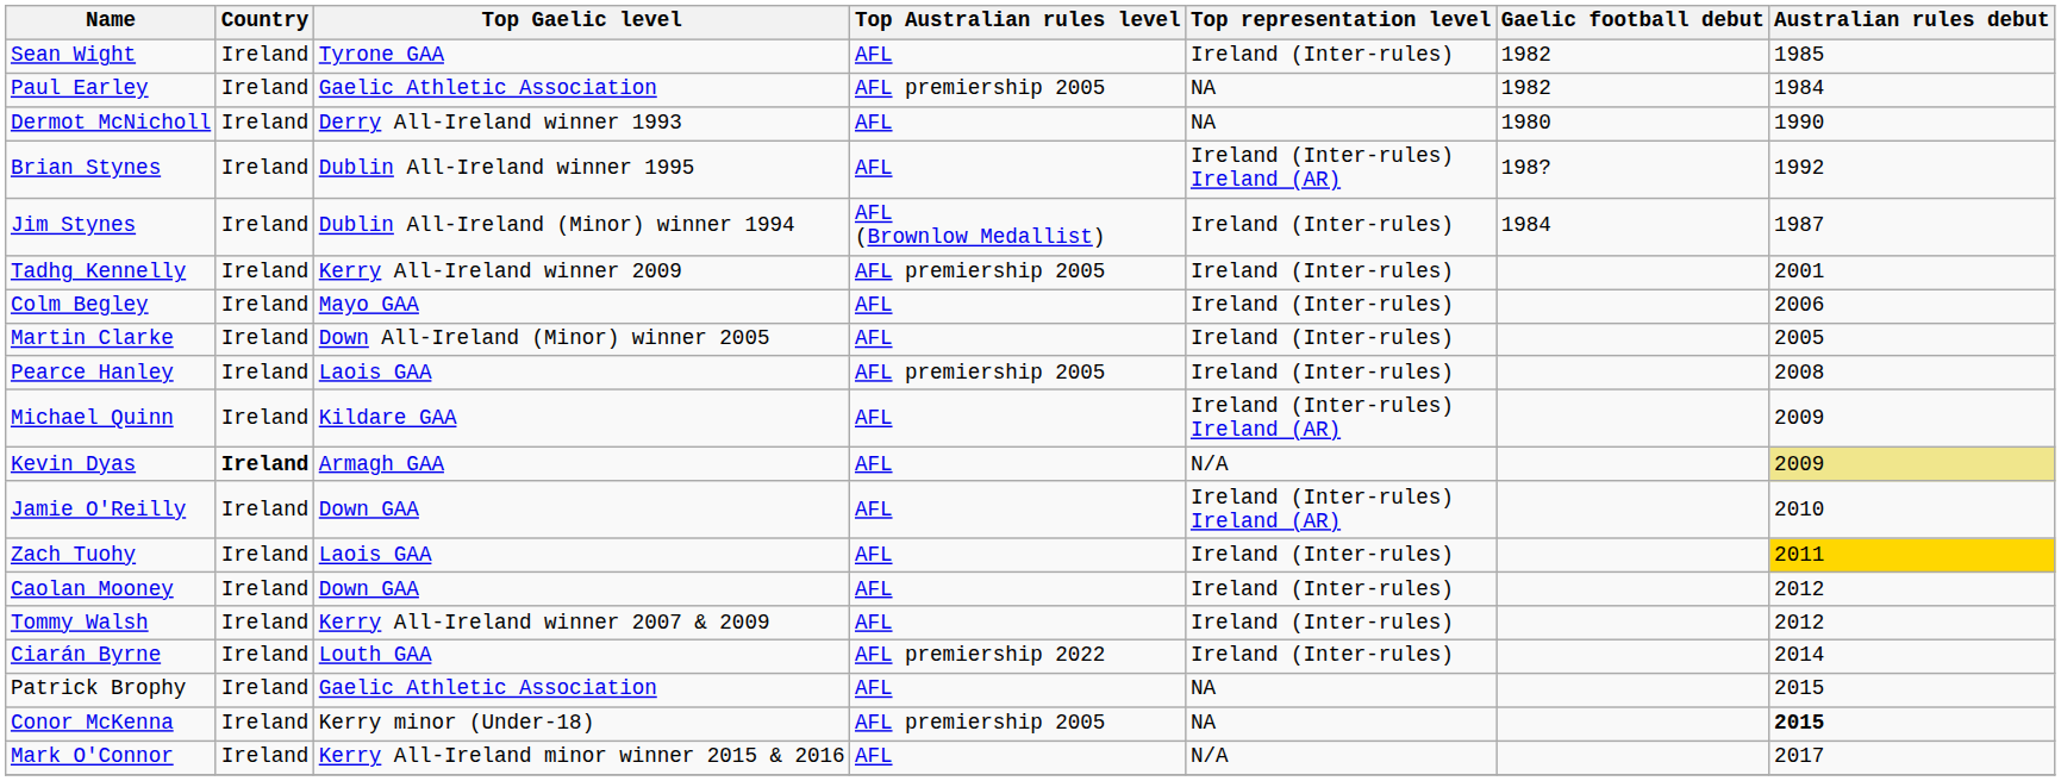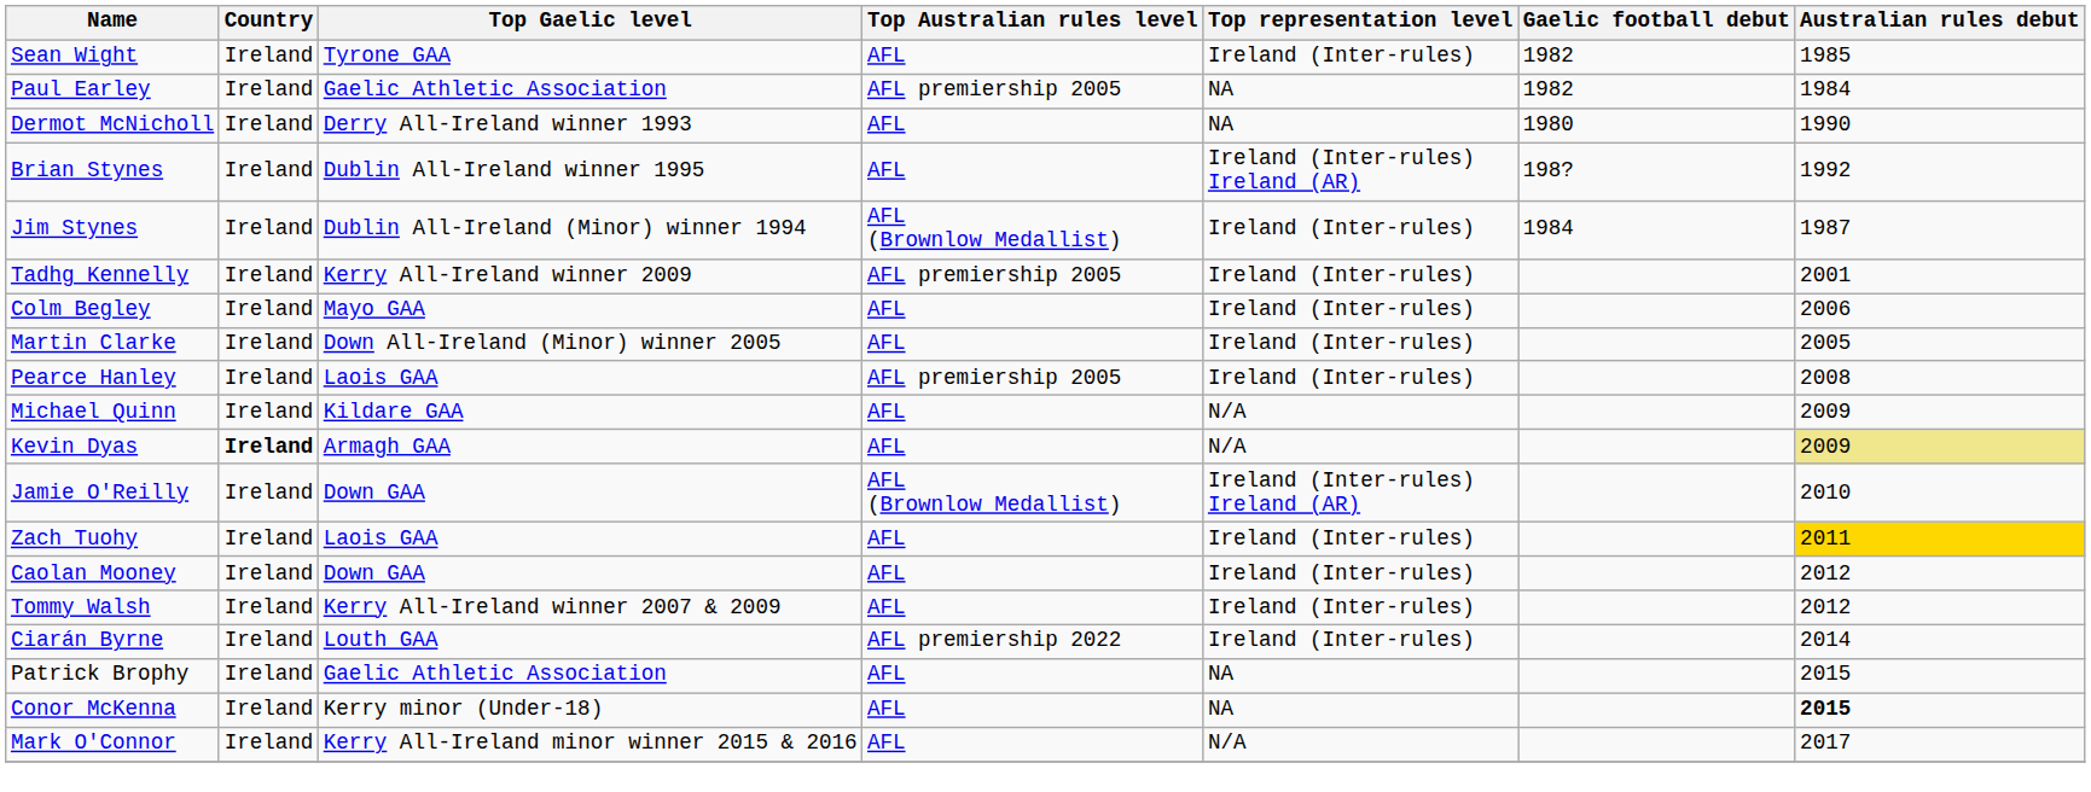 <table class="wikitable" style="font-size: 95%;">
 <tr>
 <th>Name</th>
 <th>Country</th>
 <th>Top Gaelic level</th>
 <th>Top Australian rules level</th>
 <th>Top representation level</th>
 <th>Gaelic football debut</th>
 <th>Australian rules debut</th>
 </tr>
 <tr>
 <td><a href='#'>Sean Wight</a></td>
 <td>Ireland</td>
 <td><a href='#'>Tyrone GAA</a></td>
 <td><a href='#'>AFL</a></td>
 <td>Ireland (Inter-rules)</td>
 <td>1982</td>
 <td>1985</td>
 </tr>
 <tr>
 <td><a href='#'>Paul Earley</a></td>
 <td>Ireland</td>
 <td><a href='#'>Gaelic Athletic Association</a></td>
 <td><a href='#'>AFL</a> premiership 2005</td>
 <td>NA</td>
 <td>1982</td>
 <td>1984</td>
 </tr>
 <tr>
 <td><a href='#'>Dermot McNicholl</a></td>
 <td>Ireland</td>
 <td><a href='#'>Derry</a> All-Ireland winner 1993</td>
 <td><a href='#'>AFL</a></td>
 <td>NA</td>
 <td>1980</td>
 <td>1990</td>
 </tr>
 <tr>
 <td><a href='#'>Brian Stynes</a></td>
 <td>Ireland</td>
 <td><a href='#'>Dublin</a> All-Ireland winner 1995</td>
 <td><a href='#'>AFL</a></td>
 <td>Ireland (Inter-rules)<br><a href='#'>Ireland (AR)</a></td>
 <td>198?</td>
 <td>1992</td>
 </tr>
 <tr>
 <td><a href='#'>Jim Stynes</a></td>
 <td>Ireland</td>
 <td><a href='#'>Dublin</a> All-Ireland (Minor) winner 1994</td>
 <td><a href='#'>AFL</a><br>(<a href='#'>Brownlow Medallist</a>)</td>
 <td>Ireland (Inter-rules)</td>
 <td>1984</td>
 <td>1987</td>
 </tr>
 <tr>
 <td><a href='#'>Tadhg Kennelly</a></td>
 <td>Ireland</td>
 <td><a href='#'>Kerry</a> All-Ireland winner 2009</td>
 <td><a href='#'>AFL</a> premiership 2005</td>
 <td>Ireland (Inter-rules)</td>
 <td></td>
 <td>2001</td>
 </tr>
 <tr>
 <td><a href='#'>Colm Begley</a></td>
 <td>Ireland</td>
 <td><a href='#'>Mayo GAA</a></td>
 <td><a href='#'>AFL</a></td>
 <td>Ireland (Inter-rules)</td>
 <td></td>
 <td>2006</td>
 </tr>
 <tr>
 <td><a href='#'>Martin Clarke</a></td>
 <td>Ireland</td>
 <td><a href='#'>Down</a> All-Ireland (Minor) winner 2005</td>
 <td><a href='#'>AFL</a></td>
 <td>Ireland (Inter-rules)</td>
 <td></td>
 <td>2005</td>
 </tr>
 <tr>
 <td><a href='#'>Pearce Hanley</a></td>
 <td>Ireland</td>
 <td><a href='#'>Laois GAA</a></td>
 <td><a href='#'>AFL</a> premiership 2005</td>
 <td>Ireland (Inter-rules)</td>
 <td></td>
 <td>2008</td>
 </tr>
 <tr>
 <td><a href='#'>Michael Quinn</a></td>
 <td>Ireland</td>
 <td><a href='#'>Kildare GAA</a></td>
 <td><a href='#'>AFL</a></td>
-<td>Ireland (Inter-rules)<br><a href='#'>Ireland (AR)</a></td>
+<td>N/A</td>
 <td></td>
 <td>2009</td>
 </tr>
 <tr>
 <td><a href='#'>Kevin Dyas</a></td>
 <td><strong>Ireland</strong></td>
 <td><a href='#'>Armagh GAA</a></td>
 <td><a href='#'>AFL</a></td>
 <td>N/A</td>
 <td></td>
 <td style="background: khaki;">2009</td>
 </tr>
 <tr>
 <td><a href='#'>Jamie O'Reilly</a></td>
 <td>Ireland</td>
 <td><a href='#'>Down GAA</a></td>
-<td><a href='#'>AFL</a></td>
+<td><a href='#'>AFL</a><br>(<a href='#'>Brownlow Medallist</a>)</td>
 <td>Ireland (Inter-rules)<br><a href='#'>Ireland (AR)</a></td>
 <td></td>
 <td>2010</td>
 </tr>
 <tr>
 <td><a href='#'>Zach Tuohy</a></td>
 <td>Ireland</td>
 <td><a href='#'>Laois GAA</a></td>
 <td><a href='#'>AFL</a></td>
 <td>Ireland (Inter-rules)</td>
 <td></td>
 <td style="background: gold;">2011</td>
 </tr>
 <tr>
 <td><a href='#'>Caolan Mooney</a></td>
 <td>Ireland</td>
 <td><a href='#'>Down GAA</a></td>
 <td><a href='#'>AFL</a></td>
 <td>Ireland (Inter-rules)</td>
 <td></td>
 <td>2012</td>
 </tr>
 <tr>
 <td><a href='#'>Tommy Walsh</a></td>
 <td>Ireland</td>
 <td><a href='#'>Kerry</a> All-Ireland winner 2007 & 2009</td>
 <td><a href='#'>AFL</a></td>
 <td>Ireland (Inter-rules)</td>
 <td></td>
 <td>2012</td>
 </tr>
 <tr>
 <td><a href='#'>Ciarán Byrne</a></td>
 <td>Ireland</td>
 <td><a href='#'>Louth GAA</a></td>
 <td><a href='#'>AFL</a> premiership 2022</td>
 <td>Ireland (Inter-rules)</td>
 <td></td>
 <td>2014</td>
 </tr>
 <tr>
 <td>Patrick Brophy</td>
 <td>Ireland</td>
 <td><a href='#'>Gaelic Athletic Association</a></td>
 <td><a href='#'>AFL</a></td>
 <td>NA</td>
 <td></td>
 <td>2015</td>
 </tr>
 <tr>
 <td><a href='#'>Conor McKenna</a></td>
 <td>Ireland</td>
 <td>Kerry minor (Under-18)</td>
-<td><a href='#'>AFL</a> premiership 2005</td>
+<td><a href='#'>AFL</a></td>
 <td>NA</td>
 <td></td>
 <td><strong>2015</strong></td>
 </tr>
 <tr>
 <td><a href='#'>Mark O'Connor</a></td>
 <td>Ireland</td>
 <td><a href='#'>Kerry</a> All-Ireland minor winner 2015 & 2016</td>
 <td><a href='#'>AFL</a></td>
 <td>N/A</td>
 <td></td>
 <td>2017</td>
 </tr>
 <tr>
 </tr>
 </table>
